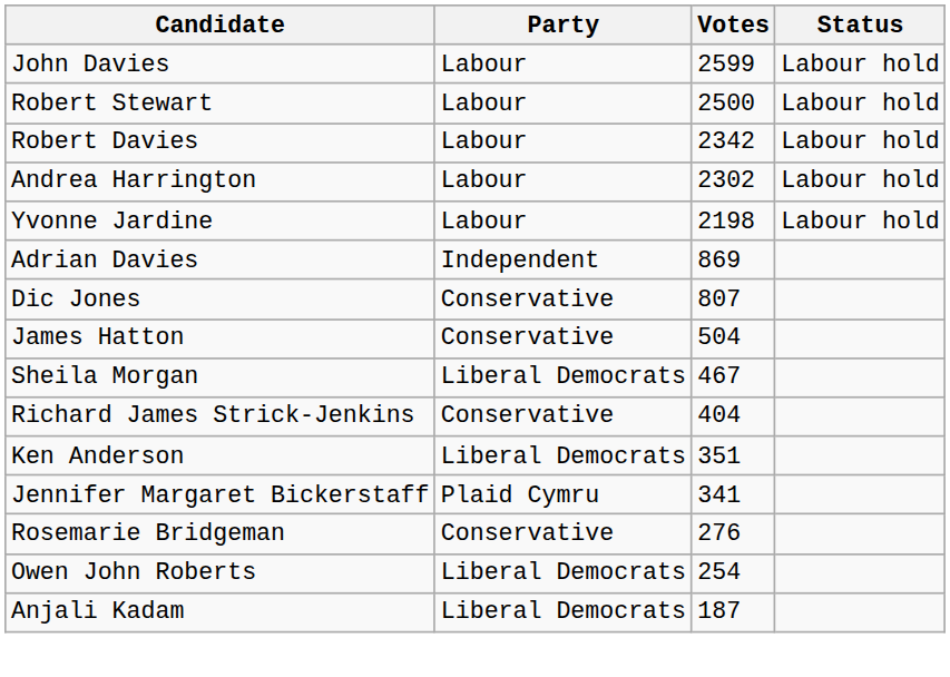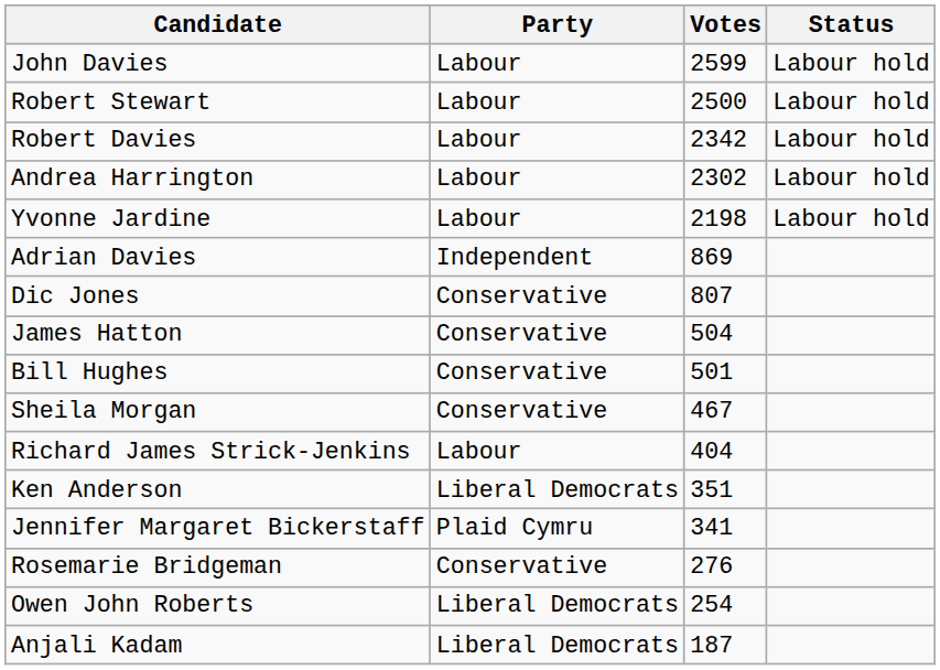 <table class="wikitable sortable">
 <tr>
 <th>Candidate</th>
 <th>Party</th>
 <th>Votes</th>
 <th>Status</th>
 </tr>
 <tr>
 <td>John Davies</td>
 <td>Labour</td>
 <td>2599</td>
 <td>Labour hold</td>
 </tr>
 <tr>
 <td>Robert Stewart</td>
 <td>Labour</td>
 <td>2500</td>
 <td>Labour hold</td>
 </tr>
 <tr>
 <td>Robert Davies</td>
 <td>Labour</td>
 <td>2342</td>
 <td>Labour hold</td>
 </tr>
 <tr>
 <td>Andrea Harrington</td>
 <td>Labour</td>
 <td>2302</td>
 <td>Labour hold</td>
 </tr>
 <tr>
 <td>Yvonne Jardine</td>
 <td>Labour</td>
 <td>2198</td>
 <td>Labour hold</td>
 </tr>
 <tr>
 <td>Adrian Davies</td>
 <td>Independent</td>
 <td>869</td>
 <td></td>
 </tr>
 <tr>
 <td>Dic Jones</td>
 <td>Conservative</td>
 <td>807</td>
 <td></td>
 </tr>
 <tr>
 <td>James Hatton</td>
 <td>Conservative</td>
 <td>504</td>
 <td></td>
 </tr>
 <tr>
+<td>Bill Hughes</td>
+<td>Conservative</td>
+<td>501</td>
+<td></td>
+</tr>
+<tr>
 <td>Sheila Morgan</td>
-<td>Liberal Democrats</td>
+<td>Conservative</td>
 <td>467</td>
 <td></td>
 </tr>
 <tr>
 <td>Richard James Strick-Jenkins</td>
-<td>Conservative</td>
+<td>Labour</td>
 <td>404</td>
 <td></td>
 </tr>
 <tr>
 <td>Ken Anderson</td>
 <td>Liberal Democrats</td>
 <td>351</td>
 <td></td>
 </tr>
 <tr>
 <td>Jennifer Margaret Bickerstaff</td>
 <td>Plaid Cymru</td>
 <td>341</td>
 <td></td>
 </tr>
 <tr>
 <td>Rosemarie Bridgeman</td>
 <td>Conservative</td>
 <td>276</td>
 <td></td>
 </tr>
 <tr>
 <td>Owen John Roberts</td>
 <td>Liberal Democrats</td>
 <td>254</td>
 <td></td>
 </tr>
 <tr>
 <td>Anjali Kadam</td>
 <td>Liberal Democrats</td>
 <td>187</td>
 <td></td>
 </tr>
 </table>
